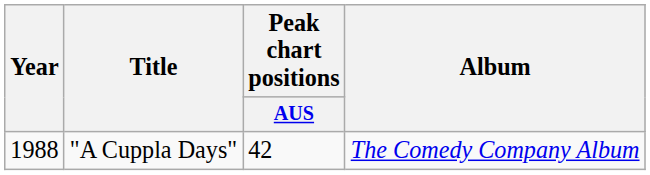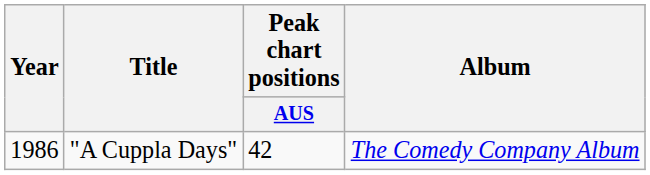 <table class="wikitable" style="text-align:left;">
 <tr>
 <th rowspan="2">Year</th>
 <th rowspan="2">Title</th>
 <th colspan="1">Peak chart positions</th>
 <th rowspan="2">Album</th>
 </tr>
 <tr style="font-size:smaller;">
 <th style="width:40px;"><a href='#'>AUS</a><br></th>
 </tr>
 <tr>
-<td>1988</td>
+<td>1986</td>
 <td>"A Cuppla Days"</td>
 <td>42</td>
 <td><em><a href='#'>The Comedy Company Album</a></em></td>
 </tr>
 </table>
